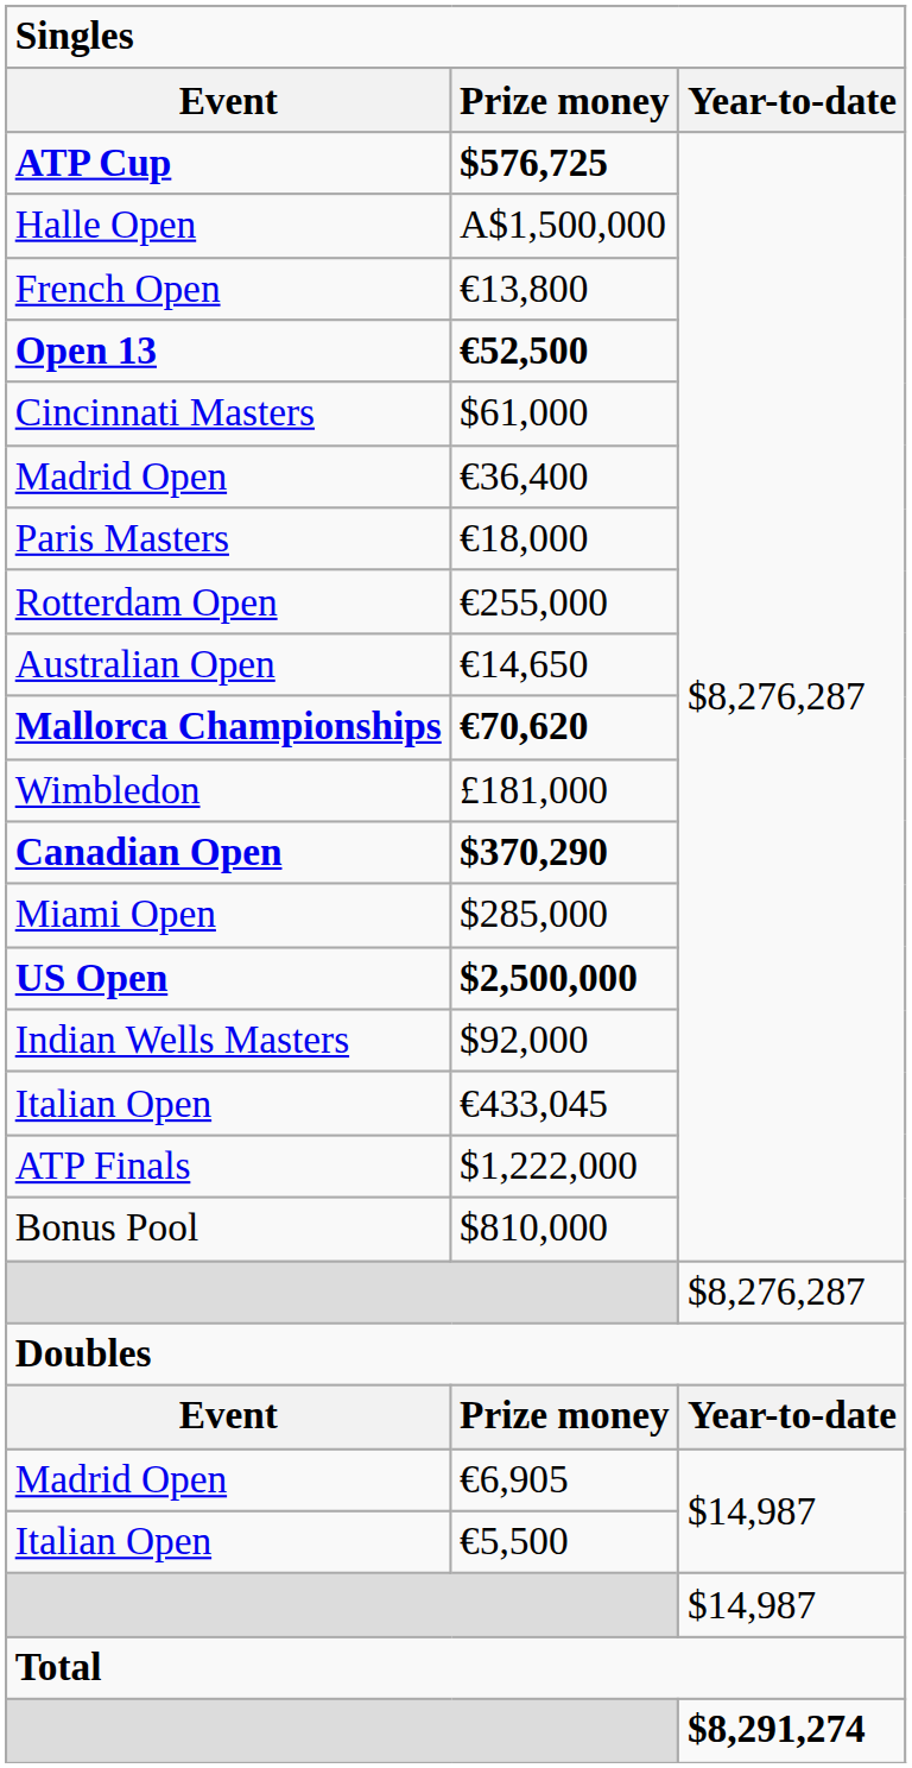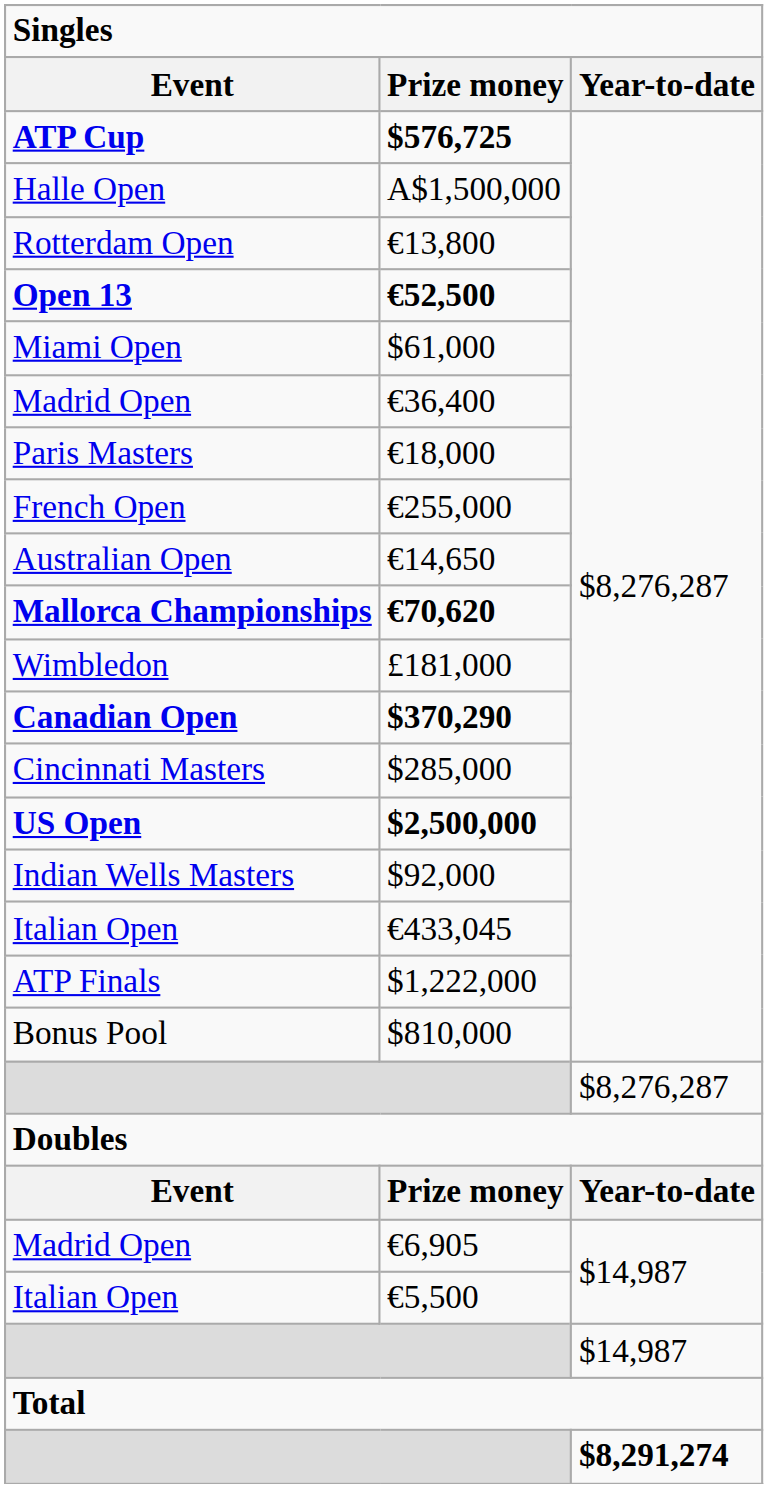 <table class="wikitable sortable">
 <tr>
 <td colspan=3><strong>Singles</strong></td>
 </tr>
 <tr>
 <th>Event</th>
 <th>Prize money</th>
 <th>Year-to-date</th>
 </tr>
 <tr>
 <td><strong><a href='#'>ATP Cup</a></strong></td>
 <td><strong>$576,725</strong></td>
 <td rowspan=18>$8,276,287</td>
 </tr>
 <tr>
 <td><a href='#'>Halle Open</a></td>
 <td>A$1,500,000</td>
 </tr>
 <tr>
-<td><a href='#'>French Open</a></td>
+<td><a href='#'>Rotterdam Open</a></td>
 <td>€13,800</td>
 </tr>
 <tr>
 <td><strong><a href='#'>Open 13</a> </strong></td>
 <td><strong>€52,500</strong></td>
 </tr>
 <tr>
-<td><a href='#'>Cincinnati Masters</a></td>
+<td><a href='#'>Miami Open</a></td>
 <td>$61,000</td>
 </tr>
 <tr>
 <td><a href='#'>Madrid Open</a></td>
 <td>€36,400</td>
 </tr>
 <tr>
 <td><a href='#'>Paris Masters</a></td>
 <td>€18,000</td>
 </tr>
 <tr>
-<td><a href='#'>Rotterdam Open</a></td>
+<td><a href='#'>French Open</a></td>
 <td>€255,000</td>
 </tr>
 <tr>
 <td><a href='#'>Australian Open</a></td>
 <td>€14,650</td>
 </tr>
 <tr>
 <td><strong><a href='#'>Mallorca Championships</a> </strong></td>
 <td><strong>€70,620</strong></td>
 </tr>
 <tr>
 <td><a href='#'>Wimbledon</a></td>
 <td>£181,000</td>
 </tr>
 <tr>
 <td><strong> <a href='#'>Canadian Open</a></strong></td>
 <td><strong> $370,290</strong></td>
 </tr>
 <tr>
-<td><a href='#'>Miami Open</a></td>
+<td><a href='#'>Cincinnati Masters</a></td>
 <td>$285,000</td>
 </tr>
 <tr>
 <td><strong> <a href='#'>US Open</a></strong></td>
 <td><strong>$2,500,000</strong></td>
 </tr>
 <tr>
 <td><a href='#'>Indian Wells Masters</a></td>
 <td>$92,000</td>
 </tr>
 <tr>
 <td><a href='#'>Italian Open</a></td>
 <td>€433,045</td>
 </tr>
 <tr>
 <td><a href='#'>ATP Finals</a></td>
 <td>$1,222,000</td>
 </tr>
 <tr>
 <td>Bonus Pool</td>
 <td>$810,000</td>
 </tr>
 <tr>
 <td colspan=2 bgcolor=#DCDCDC></td>
 <td>$8,276,287</td>
 </tr>
 <tr>
 <td colspan=3><strong>Doubles</strong></td>
 </tr>
 <tr>
 <th>Event</th>
 <th>Prize money</th>
 <th>Year-to-date</th>
 </tr>
 <tr>
 <td><a href='#'>Madrid Open</a></td>
 <td>€6,905</td>
 <td rowspan=2>$14,987</td>
 </tr>
 <tr>
 <td><a href='#'>Italian Open</a></td>
 <td>€5,500</td>
 </tr>
 <tr class="sortbottom">
 <td colspan=2 bgcolor=#DCDCDC></td>
 <td>$14,987</td>
 </tr>
 <tr>
 <td colspan=3><strong>Total</strong></td>
 </tr>
 <tr class="sortbottom">
 <td colspan=2 bgcolor=#DCDCDC></td>
 <td><strong>$8,291,274</strong></td>
 </tr>
 <tr>
 </tr>
 </table>
